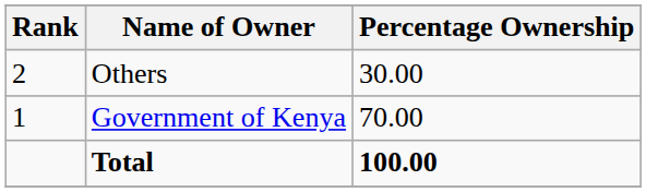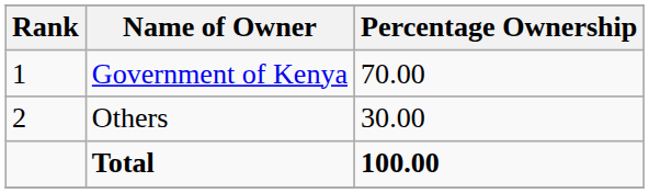 <table class="wikitable sortable" style="margin-left:auto;margin-right:auto">
 <tr>
 </tr>
 <tr>
 <th style="width:2em;">Rank</th>
 <th>Name of Owner</th>
 <th>Percentage Ownership</th>
 </tr>
 <tr>
+<td>1</td>
+<td><a href='#'>Government of Kenya</a></td>
+<td>70.00</td>
+</tr>
+<tr>
 <td>2</td>
 <td>Others</td>
 <td>30.00</td>
-</tr>
-<tr>
-<td>1</td>
-<td><a href='#'>Government of Kenya</a></td>
-<td>70.00</td>
 </tr>
 <tr>
 <td></td>
 <td><strong>Total</strong></td>
 <td><strong>100.00</strong></td>
 </tr>
 <tr>
 </tr>
 </table>
